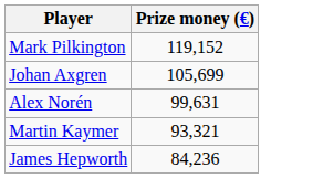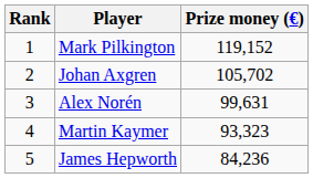 <table class="wikitable">
 <tr>
+<th>Rank</th>
 <th>Player</th>
 <th>Prize money (<a href='#'>€</a>)</th>
 </tr>
 <tr>
+<td align=center>1</td>
 <td> <a href='#'>Mark Pilkington</a></td>
 <td align=center>119,152</td>
 </tr>
 <tr>
+<td align=center>2</td>
 <td> <a href='#'>Johan Axgren</a></td>
-<td align=center>105,699</td>
+<td align=center>105,702</td>
 </tr>
 <tr>
+<td align=center>3</td>
 <td> <a href='#'>Alex Norén</a></td>
 <td align=center>99,631</td>
 </tr>
 <tr>
+<td align=center>4</td>
 <td> <a href='#'>Martin Kaymer</a></td>
-<td align=center>93,321</td>
+<td align=center>93,323</td>
 </tr>
 <tr>
+<td align=center>5</td>
 <td> <a href='#'>James Hepworth</a></td>
 <td align=center>84,236</td>
 </tr>
 </table>
